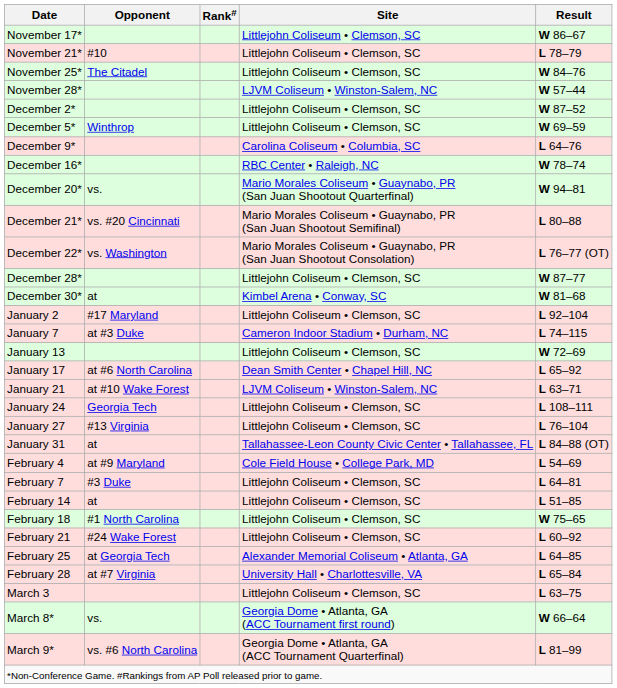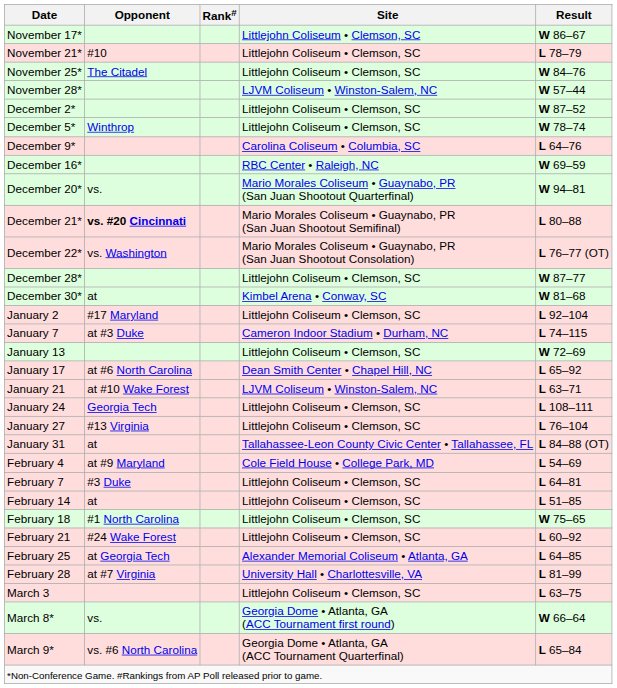 <table class="wikitable" style="font-size:95%;">
 <tr>
 <th>Date</th>
 <th>Opponent</th>
 <th>Rank<sup>#</sup></th>
 <th>Site</th>
 <th>Result</th>
 </tr>
 <tr style="background: #ddffdd;">
 <td>November 17*</td>
 <td></td>
 <td></td>
 <td><a href='#'>Littlejohn Coliseum</a> • <a href='#'>Clemson, SC</a></td>
 <td><strong>W</strong> 86–67</td>
 </tr>
 <tr style="background: #ffdddd;">
 <td>November 21*</td>
 <td>#10 </td>
 <td></td>
 <td>Littlejohn Coliseum • Clemson, SC</td>
 <td><strong>L</strong> 78–79</td>
 </tr>
 <tr style="background: #ddffdd;">
 <td>November 25*</td>
 <td><a href='#'>The Citadel</a></td>
 <td></td>
 <td>Littlejohn Coliseum • Clemson, SC</td>
 <td><strong>W</strong> 84–76</td>
 </tr>
 <tr style="background: #ddffdd;">
 <td>November 28*</td>
 <td></td>
 <td></td>
 <td><a href='#'>LJVM Coliseum</a> • <a href='#'>Winston-Salem, NC</a></td>
 <td><strong>W</strong> 57–44</td>
 </tr>
 <tr style="background: #ddffdd;">
 <td>December 2*</td>
 <td></td>
 <td></td>
 <td>Littlejohn Coliseum • Clemson, SC</td>
 <td><strong>W</strong> 87–52</td>
 </tr>
 <tr style="background: #ddffdd;">
 <td>December 5*</td>
 <td><a href='#'>Winthrop</a></td>
 <td></td>
 <td>Littlejohn Coliseum • Clemson, SC</td>
-<td><strong>W</strong> 69–59</td>
+<td><strong>W</strong> 78–74</td>
 </tr>
 <tr style="background: #ffdddd;">
 <td>December 9*</td>
 <td></td>
 <td></td>
 <td><a href='#'>Carolina Coliseum</a> • <a href='#'>Columbia, SC</a></td>
 <td><strong>L</strong> 64–76</td>
 </tr>
 <tr style="background: #ddffdd;">
 <td>December 16*</td>
 <td></td>
 <td></td>
 <td><a href='#'>RBC Center</a> • <a href='#'>Raleigh, NC</a></td>
-<td><strong>W</strong> 78–74</td>
+<td><strong>W</strong> 69–59</td>
 </tr>
 <tr style="background: #ddffdd;">
 <td>December 20*</td>
 <td>vs. </td>
 <td></td>
 <td><a href='#'>Mario Morales Coliseum</a> • <a href='#'>Guaynabo, PR</a><br>(San Juan Shootout Quarterfinal)</td>
 <td><strong>W</strong> 94–81</td>
 </tr>
 <tr style="background: #ffdddd;">
 <td>December 21*</td>
-<td>vs. #20 <a href='#'>Cincinnati</a></td>
+<td><strong>vs. #20 <a href='#'>Cincinnati</a></strong></td>
 <td></td>
 <td>Mario Morales Coliseum • Guaynabo, PR<br>(San Juan Shootout Semifinal)</td>
 <td><strong>L</strong> 80–88</td>
 </tr>
 <tr style="background: #ffdddd;">
 <td>December 22*</td>
 <td>vs. <a href='#'>Washington</a></td>
 <td></td>
 <td>Mario Morales Coliseum • Guaynabo, PR<br>(San Juan Shootout Consolation)</td>
 <td><strong>L</strong> 76–77 (OT)</td>
 </tr>
 <tr style="background: #ddffdd;">
 <td>December 28*</td>
 <td></td>
 <td></td>
 <td>Littlejohn Coliseum • Clemson, SC</td>
 <td><strong>W</strong> 87–77</td>
 </tr>
 <tr style="background: #ddffdd;">
 <td>December 30*</td>
 <td>at </td>
 <td></td>
 <td><a href='#'>Kimbel Arena</a> • <a href='#'>Conway, SC</a></td>
 <td><strong>W</strong> 81–68</td>
 </tr>
 <tr style="background: #ffdddd;">
 <td>January 2</td>
 <td>#17 <a href='#'>Maryland</a></td>
 <td></td>
 <td>Littlejohn Coliseum • Clemson, SC</td>
 <td><strong>L</strong> 92–104</td>
 </tr>
 <tr style="background: #ffdddd;">
 <td>January 7</td>
 <td>at #3 <a href='#'>Duke</a></td>
 <td></td>
 <td><a href='#'>Cameron Indoor Stadium</a> • <a href='#'>Durham, NC</a></td>
 <td><strong>L</strong> 74–115</td>
 </tr>
 <tr style="background: #ddffdd;">
 <td>January 13</td>
 <td></td>
 <td></td>
 <td>Littlejohn Coliseum • Clemson, SC</td>
 <td><strong>W</strong> 72–69</td>
 </tr>
 <tr style="background: #ffdddd;">
 <td>January 17</td>
 <td>at #6 <a href='#'>North Carolina</a></td>
 <td></td>
 <td><a href='#'>Dean Smith Center</a> • <a href='#'>Chapel Hill, NC</a></td>
 <td><strong>L</strong> 65–92</td>
 </tr>
 <tr style="background: #ffdddd;">
 <td>January 21</td>
 <td>at #10 <a href='#'>Wake Forest</a></td>
 <td></td>
 <td><a href='#'>LJVM Coliseum</a> • <a href='#'>Winston-Salem, NC</a></td>
 <td><strong>L</strong> 63–71</td>
 </tr>
 <tr style="background: #ffdddd;">
 <td>January 24</td>
 <td><a href='#'>Georgia Tech</a></td>
 <td></td>
 <td>Littlejohn Coliseum • Clemson, SC</td>
 <td><strong>L</strong> 108–111</td>
 </tr>
 <tr style="background: #ffdddd;">
 <td>January 27</td>
 <td>#13 <a href='#'>Virginia</a></td>
 <td></td>
 <td>Littlejohn Coliseum • Clemson, SC</td>
 <td><strong>L</strong> 76–104</td>
 </tr>
 <tr style="background: #ffdddd;">
 <td>January 31</td>
 <td>at </td>
 <td></td>
 <td><a href='#'>Tallahassee-Leon County Civic Center</a> • <a href='#'>Tallahassee, FL</a></td>
 <td><strong>L</strong> 84–88 (OT)</td>
 </tr>
 <tr style="background: #ffdddd;">
 <td>February 4</td>
 <td>at #9 <a href='#'>Maryland</a></td>
 <td></td>
 <td><a href='#'>Cole Field House</a> • <a href='#'>College Park, MD</a></td>
 <td><strong>L</strong> 54–69</td>
 </tr>
 <tr style="background: #ffdddd;">
 <td>February 7</td>
 <td>#3 <a href='#'>Duke</a></td>
 <td></td>
 <td>Littlejohn Coliseum • Clemson, SC</td>
 <td><strong>L</strong> 64–81</td>
 </tr>
 <tr style="background: #ffdddd;">
 <td>February 14</td>
 <td>at </td>
 <td></td>
 <td>Littlejohn Coliseum • Clemson, SC</td>
 <td><strong>L</strong> 51–85</td>
 </tr>
 <tr style="background: #ddffdd;">
 <td>February 18</td>
 <td>#1 <a href='#'>North Carolina</a></td>
 <td></td>
 <td>Littlejohn Coliseum • Clemson, SC</td>
 <td><strong>W</strong> 75–65</td>
 </tr>
 <tr style="background: #ffdddd;">
 <td>February 21</td>
 <td>#24 <a href='#'>Wake Forest</a></td>
 <td></td>
 <td>Littlejohn Coliseum • Clemson, SC</td>
 <td><strong>L</strong> 60–92</td>
 </tr>
 <tr style="background: #ffdddd;">
 <td>February 25</td>
 <td>at <a href='#'>Georgia Tech</a></td>
 <td></td>
 <td><a href='#'>Alexander Memorial Coliseum</a> • <a href='#'>Atlanta, GA</a></td>
 <td><strong>L</strong> 64–85</td>
 </tr>
 <tr style="background: #ffdddd;">
 <td>February 28</td>
 <td>at #7 <a href='#'>Virginia</a></td>
 <td></td>
 <td><a href='#'>University Hall</a> • <a href='#'>Charlottesville, VA</a></td>
-<td><strong>L</strong> 65–84</td>
+<td><strong>L</strong> 81–99</td>
 </tr>
 <tr style="background: #ffdddd;">
 <td>March 3</td>
 <td></td>
 <td></td>
 <td>Littlejohn Coliseum • Clemson, SC</td>
 <td><strong>L</strong> 63–75</td>
 </tr>
 <tr style="background: #ddffdd;">
 <td>March 8*</td>
 <td>vs. </td>
 <td></td>
 <td><a href='#'>Georgia Dome</a> • Atlanta, GA<br>(<a href='#'>ACC Tournament first round</a>)</td>
 <td><strong>W</strong> 66–64</td>
 </tr>
 <tr style="background: #ffdddd;">
 <td>March 9*</td>
 <td>vs. #6 <a href='#'>North Carolina</a></td>
 <td></td>
 <td>Georgia Dome • Atlanta, GA<br>(ACC Tournament Quarterfinal)</td>
-<td><strong>L</strong> 81–99</td>
+<td><strong>L</strong> 65–84</td>
 </tr>
 <tr style="background:#f9f9f9;">
 <td colspan=5><small>*Non-Conference Game. #Rankings from AP Poll released prior to game.</small></td>
 </tr>
 </table>
